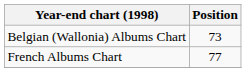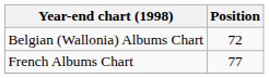 <table class="wikitable sortable">
 <tr>
 <th>Year-end chart (1998)</th>
 <th>Position</th>
 </tr>
 <tr>
 <td>Belgian (Wallonia) Albums Chart</td>
-<td align="center">73</td>
+<td align="center">72</td>
 </tr>
 <tr>
 <td>French Albums Chart</td>
 <td align="center">77</td>
 </tr>
 <tr>
 </tr>
 </table>
